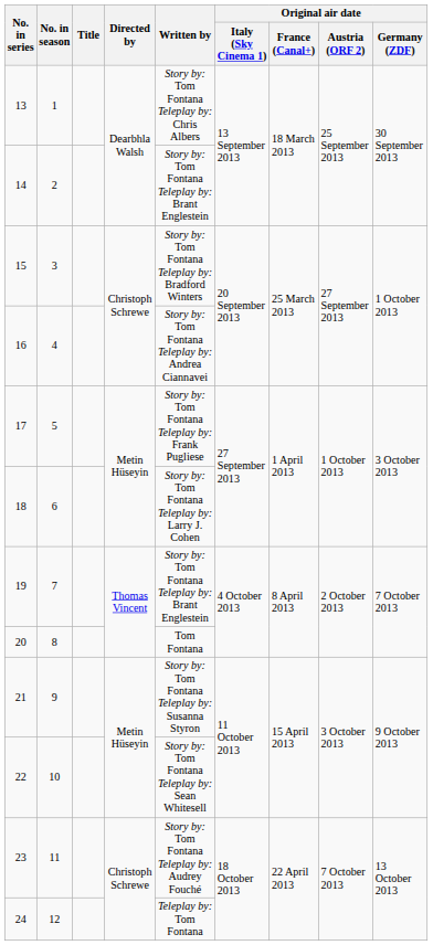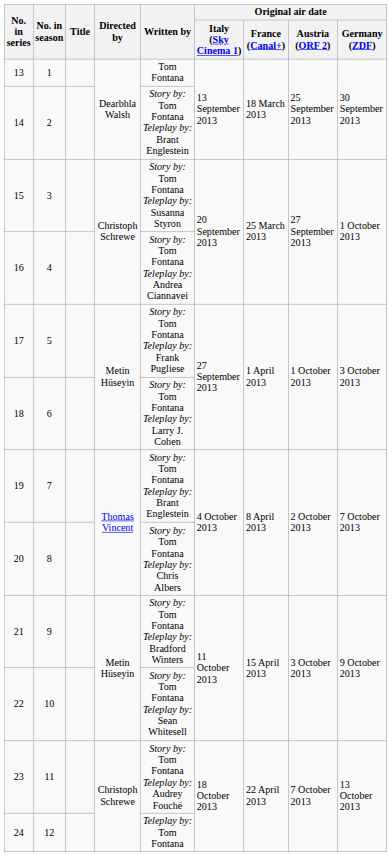 <table class="wikitable" border="1">
 <tr>
 <th rowspan="2">No. in<br>series</th>
 <th rowspan="2">No. in<br>season</th>
 <th rowspan="2" width="180">Title</th>
 <th rowspan="2" width="120">Directed by</th>
 <th rowspan="2" width="300" align="center">Written by</th>
 <th colspan="4" align="center">Original air date</th>
 </tr>
 <tr>
 <th width="120">Italy<br>(<a href='#'>Sky Cinema 1</a>)</th>
 <th width="120">France<br>(<a href='#'>Canal+</a>)</th>
 <th width="120">Austria<br>(<a href='#'>ORF 2</a>)</th>
 <th width="120">Germany<br>(<a href='#'>ZDF</a>)</th>
 </tr>
 <tr>
 <td align=center>13</td>
 <td align=center>1</td>
 <td><em></em></td>
 <td rowspan="2" align=center>Dearbhla Walsh</td>
-<td align=center><em>Story by:</em> Tom Fontana<br><em>Teleplay by:</em> Chris Albers</td>
+<td align=center>Tom Fontana</td>
 <td rowspan="2">13 September 2013</td>
 <td rowspan="2">18 March 2013</td>
 <td rowspan="2">25 September 2013</td>
 <td rowspan="2">30 September 2013</td>
 </tr>
 <tr>
 <td align=center>14</td>
 <td align=center>2</td>
 <td><em></em></td>
 <td align=center><em>Story by:</em> Tom Fontana<br><em>Teleplay by:</em> Brant Englestein</td>
 </tr>
 <tr>
 <td align=center>15</td>
 <td align=center>3</td>
 <td><em></em></td>
 <td rowspan="2" align=center>Christoph Schrewe</td>
-<td align=center><em>Story by:</em> Tom Fontana<br><em>Teleplay by:</em> Bradford Winters</td>
+<td align=center><em>Story by:</em> Tom Fontana<br><em>Teleplay by:</em> Susanna Styron</td>
 <td rowspan="2">20 September 2013</td>
 <td rowspan="2">25 March 2013</td>
 <td rowspan="2">27 September 2013</td>
 <td rowspan="2">1 October 2013</td>
 </tr>
 <tr>
 <td align=center>16</td>
 <td align=center>4</td>
 <td><em></em></td>
 <td align=center><em>Story by:</em> Tom Fontana<br><em>Teleplay by:</em> Andrea Ciannavei</td>
 </tr>
 <tr>
 <td align=center>17</td>
 <td align=center>5</td>
 <td><em></em></td>
 <td rowspan="2" align=center>Metin Hüseyin</td>
 <td align=center><em>Story by:</em> Tom Fontana<br><em>Teleplay by:</em> Frank Pugliese</td>
 <td rowspan="2">27 September 2013</td>
 <td rowspan="2">1 April 2013</td>
 <td rowspan="2">1 October 2013</td>
 <td rowspan="2">3 October 2013</td>
 </tr>
 <tr>
 <td align=center>18</td>
 <td align=center>6</td>
 <td><em></em></td>
 <td align=center><em>Story by:</em> Tom Fontana<br><em>Teleplay by:</em> Larry J. Cohen</td>
 </tr>
 <tr>
 <td align=center>19</td>
 <td align=center>7</td>
 <td><em></em></td>
 <td rowspan="2" align=center><a href='#'>Thomas Vincent</a></td>
 <td align=center><em>Story by:</em> Tom Fontana<br><em>Teleplay by:</em> Brant Englestein</td>
 <td rowspan="2">4 October 2013</td>
 <td rowspan="2">8 April 2013</td>
 <td rowspan="2">2 October 2013</td>
 <td rowspan="2">7 October 2013</td>
 </tr>
 <tr>
 <td align=center>20</td>
 <td align=center>8</td>
 <td><em></em></td>
-<td align=center>Tom Fontana</td>
+<td align=center><em>Story by:</em> Tom Fontana<br><em>Teleplay by:</em> Chris Albers</td>
 </tr>
 <tr>
 <td align=center>21</td>
 <td align=center>9</td>
 <td><em></em></td>
 <td rowspan="2" align=center>Metin Hüseyin</td>
-<td align=center><em>Story by:</em> Tom Fontana<br><em>Teleplay by:</em> Susanna Styron</td>
+<td align=center><em>Story by:</em> Tom Fontana<br><em>Teleplay by:</em> Bradford Winters</td>
 <td rowspan="2">11 October 2013</td>
 <td rowspan="2">15 April 2013</td>
 <td rowspan="2">3 October 2013</td>
 <td rowspan="2">9 October 2013</td>
 </tr>
 <tr>
 <td align=center>22</td>
 <td align=center>10</td>
 <td><em></em></td>
 <td align=center><em>Story by:</em> Tom Fontana<br><em>Teleplay by:</em> Sean Whitesell</td>
 </tr>
 <tr>
 <td align=center>23</td>
 <td align=center>11</td>
 <td><em></em></td>
 <td rowspan="2" align=center>Christoph Schrewe</td>
 <td align=center><em>Story by:</em> Tom Fontana<br><em>Teleplay by:</em> Audrey Fouché</td>
 <td rowspan="2">18 October 2013</td>
 <td rowspan="2">22 April 2013</td>
 <td rowspan="2">7 October 2013</td>
 <td rowspan="2">13 October 2013</td>
 </tr>
 <tr>
 <td align=center>24</td>
 <td align=center>12</td>
 <td><em></em></td>
 <td align=center><em>Teleplay by:</em> Tom Fontana</td>
 </tr>
 </table>
